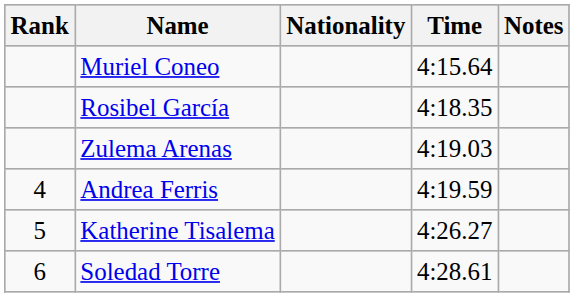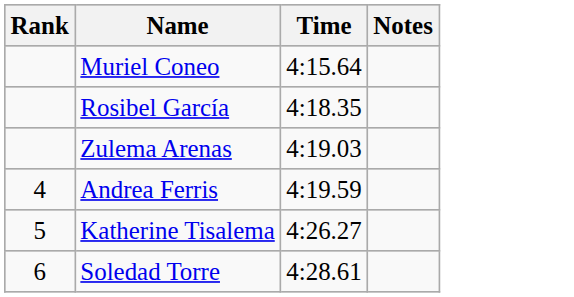 <table class="wikitable sortable" style="text-align:center;font-size:95%">
 <tr>
 <th>Rank</th>
 <th>Name</th>
-<th>Nationality</th>
 <th>Time</th>
 <th>Notes</th>
 </tr>
 <tr>
 <td></td>
 <td align=left><a href='#'>Muriel Coneo</a></td>
-<td align=left></td>
 <td>4:15.64</td>
 <td></td>
 </tr>
 <tr>
 <td></td>
 <td align=left><a href='#'>Rosibel García</a></td>
-<td align=left></td>
 <td>4:18.35</td>
 <td></td>
 </tr>
 <tr>
 <td></td>
 <td align=left><a href='#'>Zulema Arenas</a></td>
-<td align=left></td>
 <td>4:19.03</td>
 <td></td>
 </tr>
 <tr>
 <td>4</td>
 <td align=left><a href='#'>Andrea Ferris</a></td>
-<td align=left></td>
 <td>4:19.59</td>
 <td></td>
 </tr>
 <tr>
 <td>5</td>
 <td align=left><a href='#'>Katherine Tisalema</a></td>
-<td align=left></td>
 <td>4:26.27</td>
 <td></td>
 </tr>
 <tr>
 <td>6</td>
 <td align=left><a href='#'>Soledad Torre</a></td>
-<td align=left></td>
 <td>4:28.61</td>
 <td></td>
 </tr>
 </table>
